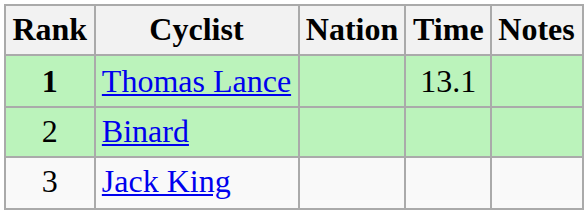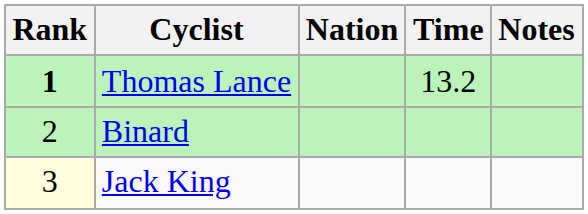 <table class="wikitable sortable" style="text-align:center">
 <tr>
 <th>Rank</th>
 <th>Cyclist</th>
 <th>Nation</th>
 <th>Time</th>
 <th>Notes</th>
 </tr>
 <tr bgcolor=bbf3bb>
 <td><strong>1</strong></td>
 <td align=left><a href='#'>Thomas Lance</a></td>
 <td align=left></td>
-<td>13.1</td>
+<td>13.2</td>
 <td></td>
 </tr>
 <tr bgcolor=bbf3bb>
 <td>2</td>
 <td align=left><a href='#'>Binard</a></td>
 <td align=left></td>
 <td></td>
 <td></td>
 </tr>
 <tr>
-<td>3</td>
+<td style="background: lightyellow;">3</td>
 <td align=left><a href='#'>Jack King</a></td>
 <td align=left></td>
 <td></td>
 <td></td>
 </tr>
 </table>
